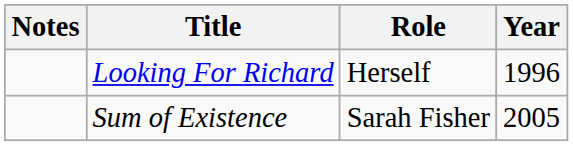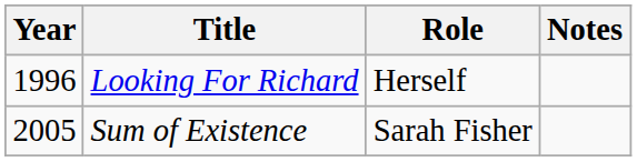 <table class="wikitable">
 <tr>
-<th>Notes</th>
+<th>Year</th>
 <th>Title</th>
 <th>Role</th>
-<th>Year</th>
+<th>Notes</th>
 </tr>
 <tr>
-<td></td>
+<td>1996</td>
 <td><em><a href='#'>Looking For Richard</a></em></td>
 <td>Herself</td>
-<td>1996</td>
+<td></td>
 </tr>
 <tr>
-<td></td>
+<td>2005</td>
 <td><em>Sum of Existence</em></td>
 <td>Sarah Fisher</td>
-<td>2005</td>
+<td></td>
 </tr>
 </table>
